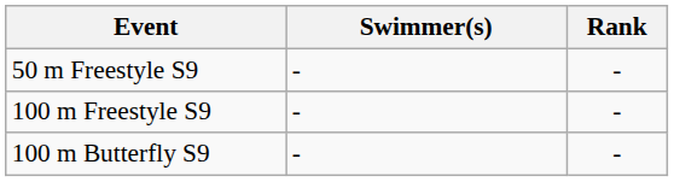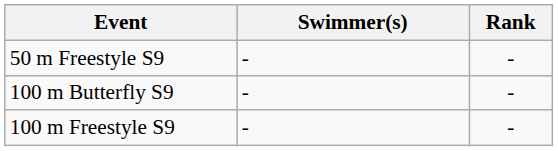 <table class=wikitable style="font-size:90%">
 <tr>
 <th width=150>Event</th>
 <th width=150>Swimmer(s)</th>
 <th width=50>Rank</th>
 </tr>
 <tr>
 <td>50 m Freestyle S9</td>
 <td>-</td>
 <td align="center">-</td>
 </tr>
 <tr>
+<td>100 m Butterfly S9</td>
+<td>-</td>
+<td align="center">-</td>
+</tr>
+<tr>
 <td>100 m Freestyle S9</td>
 <td>-</td>
 <td align="center">-</td>
 </tr>
-<tr>
-<td>100 m Butterfly S9</td>
-<td>-</td>
-<td align="center">-</td>
-</tr>
 </table>
